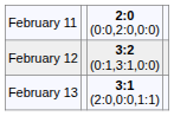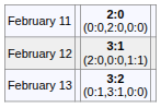 <table bgcolor="#f7f8ff" cellpadding="3" cellspacing="0" border="1" style="font-size: 95%; border: gray solid 1px; border-collapse: collapse;">
 <tr>
 <td>February 11</td>
 <td></td>
 <td align="center"><strong>2:0</strong><br>(0:0,2:0,0:0)</td>
 <td></td>
 </tr>
 <tr bgcolor="#EFEFEF">
 <td>February 12</td>
 <td></td>
-<td align="center"><strong>3:2</strong><br>(0:1,3:1,0:0)</td>
+<td align="center"><strong>3:1</strong><br>(2:0,0:0,1:1)</td>
 <td></td>
 </tr>
 <tr>
 <td>February 13</td>
 <td></td>
-<td align="center"><strong>3:1</strong><br>(2:0,0:0,1:1)</td>
+<td align="center"><strong>3:2</strong><br>(0:1,3:1,0:0)</td>
 <td></td>
 </tr>
 </table>
